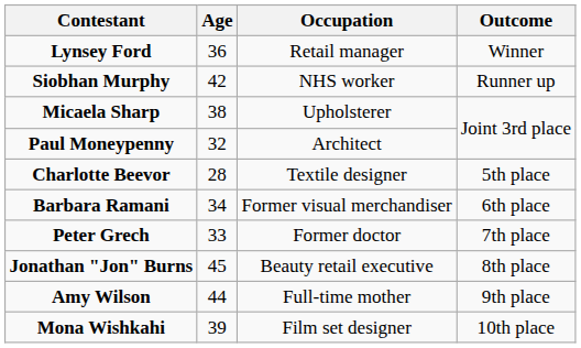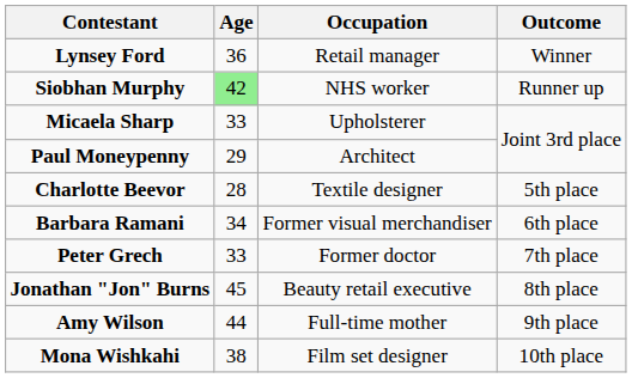 <table class="wikitable sortable" border="2" style="text-align:center;font-size:96%">
 <tr>
 <th>Contestant</th>
 <th>Age</th>
 <th>Occupation</th>
 <th>Outcome</th>
 </tr>
 <tr>
 <td><strong>Lynsey Ford</strong></td>
 <td>36</td>
 <td>Retail manager</td>
 <td>Winner</td>
 </tr>
 <tr>
 <td><strong>Siobhan Murphy</strong></td>
-<td>42</td>
+<td style="background: lightgreen;">42</td>
 <td>NHS worker</td>
 <td>Runner up</td>
 </tr>
 <tr>
 <td><strong>Micaela Sharp</strong></td>
-<td>38</td>
+<td>33</td>
 <td>Upholsterer</td>
 <td rowspan="2">Joint 3rd place</td>
 </tr>
 <tr>
 <td><strong>Paul Moneypenny</strong></td>
-<td>32</td>
+<td>29</td>
 <td>Architect</td>
 </tr>
 <tr>
 <td><strong>Charlotte Beevor</strong></td>
 <td>28</td>
 <td>Textile designer</td>
 <td>5th place</td>
 </tr>
 <tr>
 <td><strong>Barbara Ramani</strong></td>
 <td>34</td>
 <td>Former visual merchandiser</td>
 <td>6th place</td>
 </tr>
 <tr>
 <td><strong>Peter Grech</strong></td>
 <td>33</td>
 <td>Former doctor</td>
 <td>7th place</td>
 </tr>
 <tr>
 <td><strong>Jonathan "Jon" Burns</strong></td>
 <td>45</td>
 <td>Beauty retail executive</td>
 <td>8th place</td>
 </tr>
 <tr>
 <td><strong>Amy Wilson</strong></td>
 <td>44</td>
 <td>Full-time mother</td>
 <td>9th place</td>
 </tr>
 <tr>
 <td><strong>Mona Wishkahi</strong></td>
-<td>39</td>
+<td>38</td>
 <td>Film set designer</td>
 <td>10th place</td>
 </tr>
 </table>
